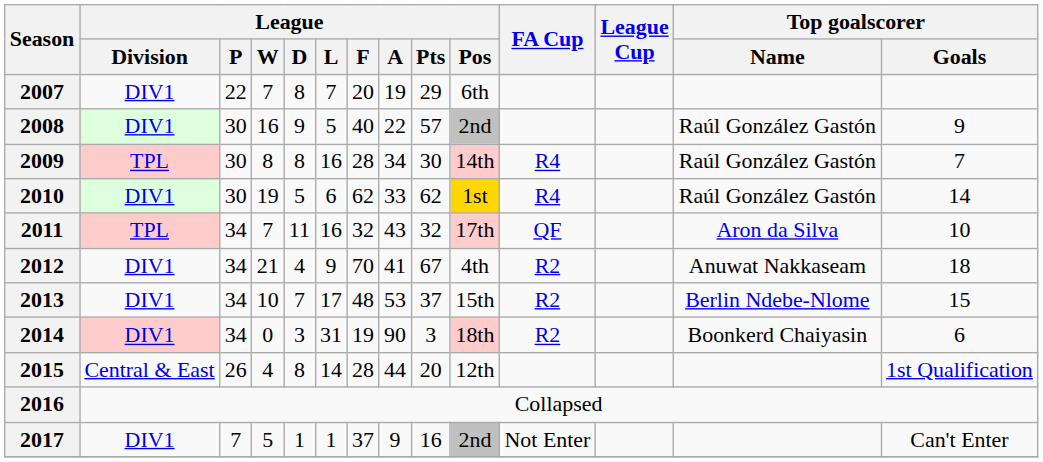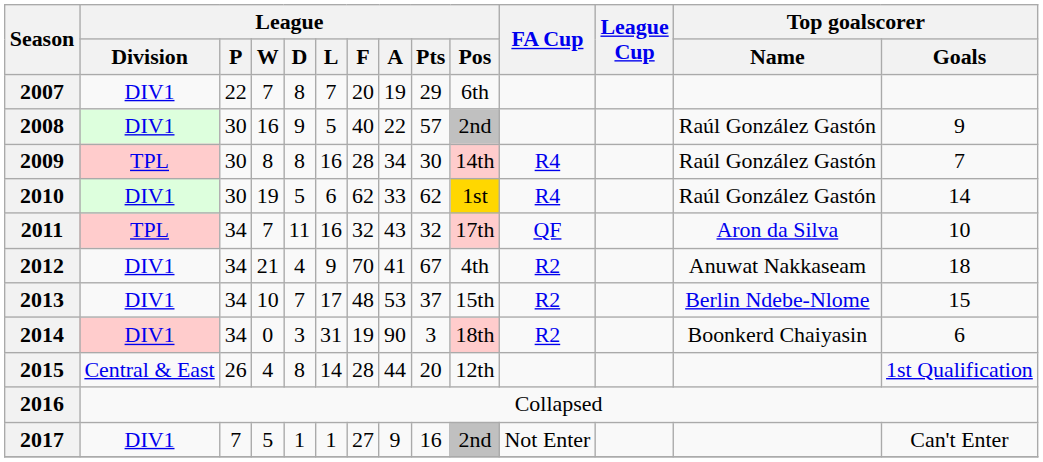 <table class="wikitable" style="text-align: center">
 <tr>
 <th rowspan=2>Season</th>
 <th colspan=9>League</th>
 <th rowspan=2><a href='#'>FA Cup</a></th>
 <th rowspan=2><a href='#'>League<br>Cup</a></th>
 <th colspan=2>Top goalscorer</th>
 </tr>
 <tr>
 <th>Division</th>
 <th>P</th>
 <th>W</th>
 <th>D</th>
 <th>L</th>
 <th>F</th>
 <th>A</th>
 <th>Pts</th>
 <th>Pos</th>
 <th>Name</th>
 <th>Goals</th>
 </tr>
 <tr>
 <th>2007</th>
 <td><a href='#'>DIV1</a></td>
 <td>22</td>
 <td>7</td>
 <td>8</td>
 <td>7</td>
 <td>20</td>
 <td>19</td>
 <td>29</td>
 <td>6th</td>
 <td></td>
 <td></td>
 <td></td>
 <td></td>
 </tr>
 <tr>
 <th>2008</th>
 <td bgcolor="#DDFFDD"><a href='#'>DIV1</a></td>
 <td>30</td>
 <td>16</td>
 <td>9</td>
 <td>5</td>
 <td>40</td>
 <td>22</td>
 <td>57</td>
 <td bgcolor=silver>2nd</td>
 <td></td>
 <td></td>
 <td>Raúl González Gastón</td>
 <td>9</td>
 </tr>
 <tr>
 <th>2009</th>
 <td bgcolor="#FFCCCC"><a href='#'>TPL</a></td>
 <td>30</td>
 <td>8</td>
 <td>8</td>
 <td>16</td>
 <td>28</td>
 <td>34</td>
 <td>30</td>
 <td bgcolor="#FFCCCC">14th</td>
 <td><a href='#'>R4</a></td>
 <td></td>
 <td>Raúl González Gastón</td>
 <td>7</td>
 </tr>
 <tr>
 <th>2010</th>
 <td bgcolor="#DDFFDD"><a href='#'>DIV1</a></td>
 <td>30</td>
 <td>19</td>
 <td>5</td>
 <td>6</td>
 <td>62</td>
 <td>33</td>
 <td>62</td>
 <td bgcolor=gold>1st</td>
 <td><a href='#'>R4</a></td>
 <td></td>
 <td>Raúl González Gastón</td>
 <td>14</td>
 </tr>
 <tr>
 <th>2011</th>
 <td bgcolor="#FFCCCC"><a href='#'>TPL</a></td>
 <td>34</td>
 <td>7</td>
 <td>11</td>
 <td>16</td>
 <td>32</td>
 <td>43</td>
 <td>32</td>
 <td bgcolor="#FFCCCC">17th</td>
 <td><a href='#'>QF</a></td>
 <td></td>
 <td><a href='#'>Aron da Silva</a></td>
 <td>10</td>
 </tr>
 <tr>
 <th>2012</th>
 <td><a href='#'>DIV1</a></td>
 <td>34</td>
 <td>21</td>
 <td>4</td>
 <td>9</td>
 <td>70</td>
 <td>41</td>
 <td>67</td>
 <td>4th</td>
 <td><a href='#'>R2</a></td>
 <td></td>
 <td>Anuwat Nakkaseam</td>
 <td>18</td>
 </tr>
 <tr>
 <th>2013</th>
 <td><a href='#'>DIV1</a></td>
 <td>34</td>
 <td>10</td>
 <td>7</td>
 <td>17</td>
 <td>48</td>
 <td>53</td>
 <td>37</td>
 <td>15th</td>
 <td><a href='#'>R2</a></td>
 <td></td>
 <td><a href='#'>Berlin Ndebe-Nlome</a></td>
 <td>15</td>
 </tr>
 <tr>
 <th>2014</th>
 <td bgcolor="#FFCCCC"><a href='#'>DIV1</a></td>
 <td>34</td>
 <td>0</td>
 <td>3</td>
 <td>31</td>
 <td>19</td>
 <td>90</td>
 <td>3</td>
 <td bgcolor="#FFCCCC">18th</td>
 <td><a href='#'>R2</a></td>
 <td></td>
 <td>Boonkerd Chaiyasin</td>
 <td>6</td>
 </tr>
 <tr>
 <th>2015</th>
 <td><a href='#'>Central & East</a></td>
 <td>26</td>
 <td>4</td>
 <td>8</td>
 <td>14</td>
 <td>28</td>
 <td>44</td>
 <td>20</td>
 <td>12th</td>
 <td></td>
 <td></td>
 <td></td>
 <td><a href='#'>1st Qualification</a></td>
 </tr>
 <tr>
 <th>2016</th>
 <td colspan="13">Collapsed</td>
 </tr>
 <tr>
 <th>2017</th>
 <td><a href='#'>DIV1</a></td>
 <td>7</td>
 <td>5</td>
 <td>1</td>
 <td>1</td>
-<td>37</td>
+<td>27</td>
 <td>9</td>
 <td>16</td>
 <td style="background:silver;">2nd</td>
 <td>Not Enter</td>
 <td></td>
 <td></td>
 <td>Can't Enter</td>
 </tr>
 <tr>
 </tr>
 </table>
